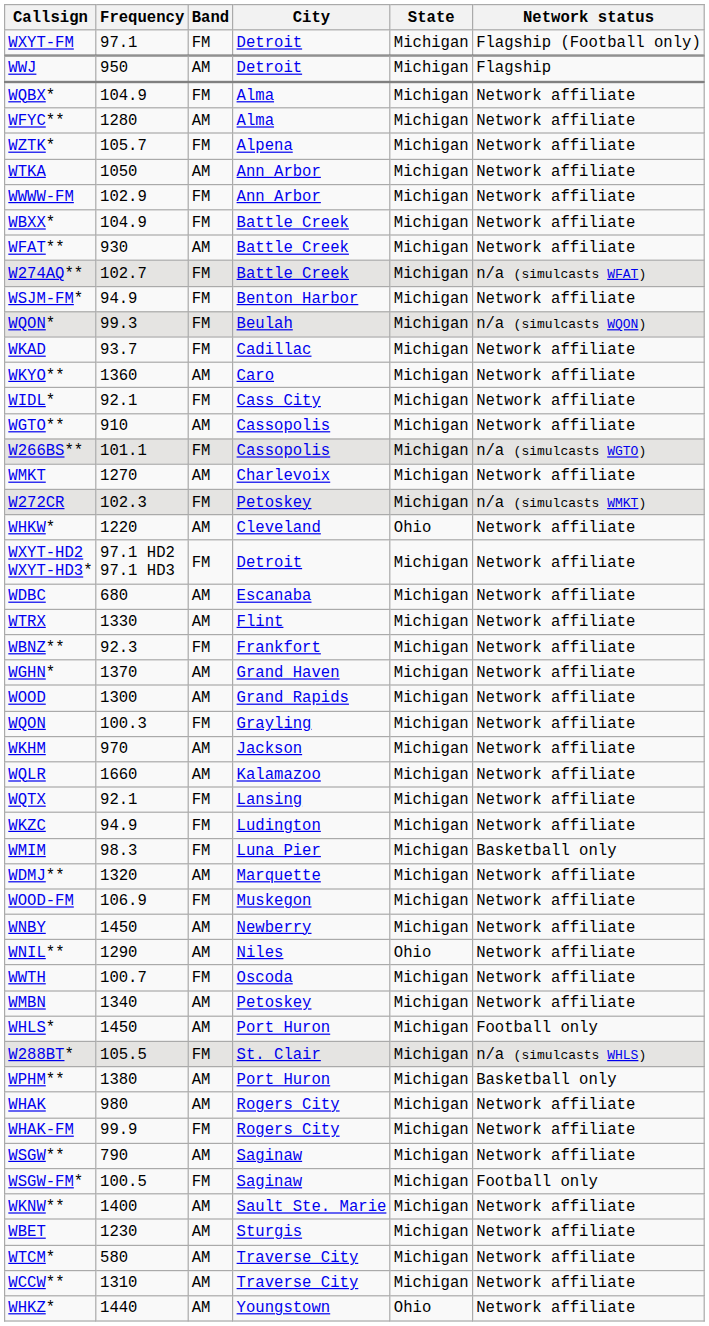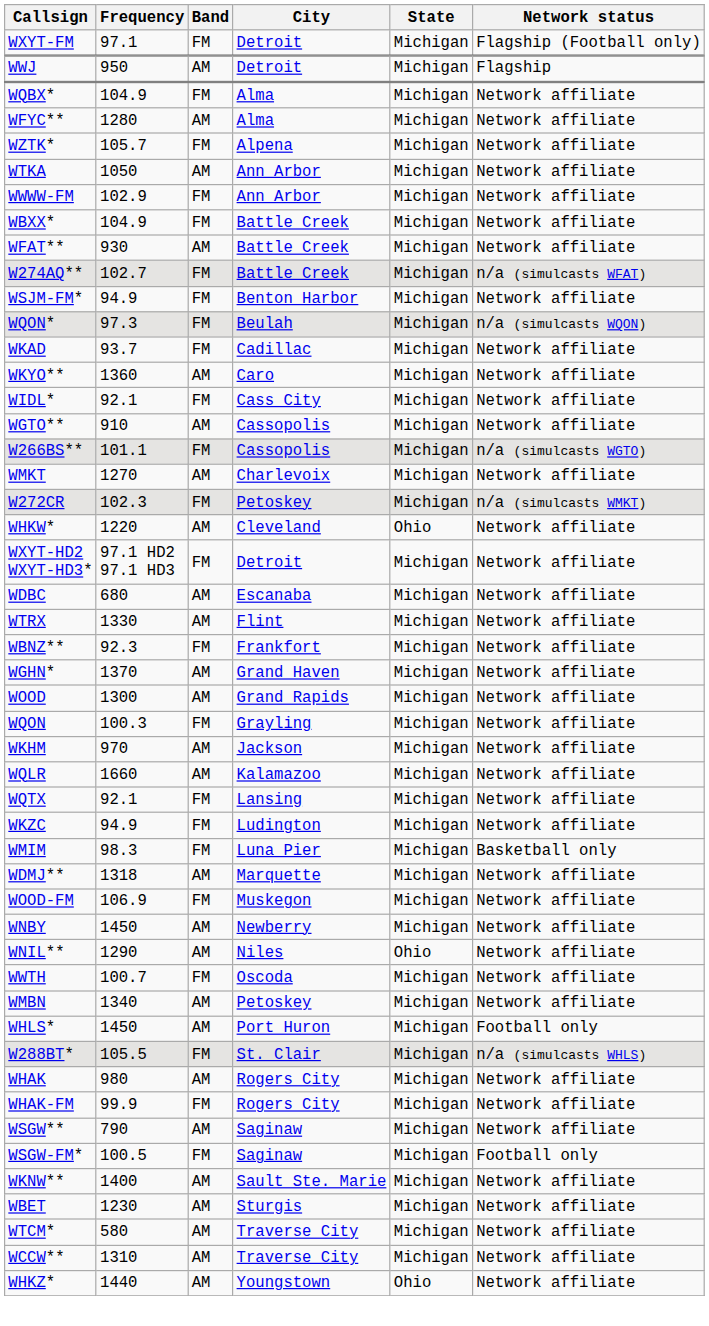 <table class="wikitable sortable">
 <tr>
 <th>Callsign</th>
 <th>Frequency</th>
 <th>Band</th>
 <th>City</th>
 <th style="width:60px">State</th>
 <th>Network status</th>
 </tr>
 <tr style="border-bottom: 2px solid grey">
 <td><a href='#'>WXYT-FM</a></td>
 <td>97.1</td>
 <td>FM</td>
 <td><a href='#'>Detroit</a></td>
 <td>Michigan</td>
 <td>Flagship (Football only)</td>
 </tr>
 <tr>
 </tr>
 <tr style="border-bottom: 2px solid grey">
 <td><a href='#'>WWJ</a></td>
 <td>950</td>
 <td>AM</td>
 <td><a href='#'>Detroit</a></td>
 <td>Michigan</td>
 <td>Flagship</td>
 </tr>
 <tr>
 <td><a href='#'>WQBX</a>*</td>
 <td>104.9</td>
 <td>FM</td>
 <td><a href='#'>Alma</a></td>
 <td>Michigan</td>
 <td>Network affiliate</td>
 </tr>
 <tr>
 <td><a href='#'>WFYC</a>**</td>
 <td>1280</td>
 <td>AM</td>
 <td><a href='#'>Alma</a></td>
 <td>Michigan</td>
 <td>Network affiliate</td>
 </tr>
 <tr>
 <td><a href='#'>WZTK</a>*</td>
 <td>105.7</td>
 <td>FM</td>
 <td><a href='#'>Alpena</a></td>
 <td>Michigan</td>
 <td>Network affiliate</td>
 </tr>
 <tr>
 <td><a href='#'>WTKA</a></td>
 <td>1050</td>
 <td>AM</td>
 <td><a href='#'>Ann Arbor</a></td>
 <td>Michigan</td>
 <td>Network affiliate</td>
 </tr>
 <tr>
 <td><a href='#'>WWWW-FM</a></td>
 <td>102.9</td>
 <td>FM</td>
 <td><a href='#'>Ann Arbor</a></td>
 <td>Michigan</td>
 <td>Network affiliate</td>
 </tr>
 <tr>
 <td><a href='#'>WBXX</a>*</td>
 <td>104.9</td>
 <td>FM</td>
 <td><a href='#'>Battle Creek</a></td>
 <td>Michigan</td>
 <td>Network affiliate</td>
 </tr>
 <tr>
 <td><a href='#'>WFAT</a>**</td>
 <td>930</td>
 <td>AM</td>
 <td><a href='#'>Battle Creek</a></td>
 <td>Michigan</td>
 <td>Network affiliate</td>
 </tr>
 <tr style="background:#E5E4E2">
 <td><a href='#'>W274AQ</a>**</td>
 <td>102.7</td>
 <td>FM</td>
 <td><a href='#'>Battle Creek</a></td>
 <td>Michigan</td>
 <td>n/a <small>(simulcasts <a href='#'>WFAT</a>)</small></td>
 </tr>
 <tr>
 <td><a href='#'>WSJM-FM</a>*</td>
 <td>94.9</td>
 <td>FM</td>
 <td><a href='#'>Benton Harbor</a></td>
 <td>Michigan</td>
 <td>Network affiliate</td>
 </tr>
 <tr style="background:#E5E4E2">
 <td><a href='#'>WQON</a>*</td>
-<td>99.3</td>
+<td>97.3</td>
 <td>FM</td>
 <td><a href='#'>Beulah</a></td>
 <td>Michigan</td>
 <td>n/a <small>(simulcasts <a href='#'>WQON</a>)</small></td>
 </tr>
 <tr>
 <td><a href='#'>WKAD</a></td>
 <td>93.7</td>
 <td>FM</td>
 <td><a href='#'>Cadillac</a></td>
 <td>Michigan</td>
 <td>Network affiliate</td>
 </tr>
 <tr>
 <td><a href='#'>WKYO</a>**</td>
 <td>1360</td>
 <td>AM</td>
 <td><a href='#'>Caro</a></td>
 <td>Michigan</td>
 <td>Network affiliate</td>
 </tr>
 <tr>
 <td><a href='#'>WIDL</a>*</td>
 <td>92.1</td>
 <td>FM</td>
 <td><a href='#'>Cass City</a></td>
 <td>Michigan</td>
 <td>Network affiliate</td>
 </tr>
 <tr>
 <td><a href='#'>WGTO</a>**</td>
 <td>910</td>
 <td>AM</td>
 <td><a href='#'>Cassopolis</a></td>
 <td>Michigan</td>
 <td>Network affiliate</td>
 </tr>
 <tr style="background:#E5E4E2">
 <td><a href='#'>W266BS</a>**</td>
 <td>101.1</td>
 <td>FM</td>
 <td><a href='#'>Cassopolis</a></td>
 <td>Michigan</td>
 <td>n/a <small>(simulcasts <a href='#'>WGTO</a>)</small></td>
 </tr>
 <tr>
 <td><a href='#'>WMKT</a></td>
 <td>1270</td>
 <td>AM</td>
 <td><a href='#'>Charlevoix</a></td>
 <td>Michigan</td>
 <td>Network affiliate</td>
 </tr>
 <tr style="background:#E5E4E2">
 <td><a href='#'>W272CR</a></td>
 <td>102.3</td>
 <td>FM</td>
 <td><a href='#'>Petoskey</a></td>
 <td>Michigan</td>
 <td>n/a <small>(simulcasts <a href='#'>WMKT</a>)</small></td>
 </tr>
 <tr>
 <td><a href='#'>WHKW</a>*</td>
 <td>1220</td>
 <td>AM</td>
 <td><a href='#'>Cleveland</a></td>
 <td>Ohio</td>
 <td>Network affiliate</td>
 </tr>
 <tr>
 <td><a href='#'>WXYT-HD2</a><br><a href='#'>WXYT-HD3</a>*</td>
 <td>97.1 HD2<br>97.1 HD3</td>
 <td>FM</td>
 <td><a href='#'>Detroit</a></td>
 <td>Michigan</td>
 <td>Network affiliate</td>
 </tr>
 <tr>
 <td><a href='#'>WDBC</a></td>
 <td>680</td>
 <td>AM</td>
 <td><a href='#'>Escanaba</a></td>
 <td>Michigan</td>
 <td>Network affiliate</td>
 </tr>
 <tr>
 <td><a href='#'>WTRX</a></td>
 <td>1330</td>
 <td>AM</td>
 <td><a href='#'>Flint</a></td>
 <td>Michigan</td>
 <td>Network affiliate</td>
 </tr>
 <tr>
 <td><a href='#'>WBNZ</a>**</td>
 <td>92.3</td>
 <td>FM</td>
 <td><a href='#'>Frankfort</a></td>
 <td>Michigan</td>
 <td>Network affiliate</td>
 </tr>
 <tr>
 <td><a href='#'>WGHN</a>*</td>
 <td>1370</td>
 <td>AM</td>
 <td><a href='#'>Grand Haven</a></td>
 <td>Michigan</td>
 <td>Network affiliate</td>
 </tr>
 <tr>
 <td><a href='#'>WOOD</a></td>
 <td>1300</td>
 <td>AM</td>
 <td><a href='#'>Grand Rapids</a></td>
 <td>Michigan</td>
 <td>Network affiliate</td>
 </tr>
 <tr>
 <td><a href='#'>WQON</a></td>
 <td>100.3</td>
 <td>FM</td>
 <td><a href='#'>Grayling</a></td>
 <td>Michigan</td>
 <td>Network affiliate</td>
 </tr>
 <tr>
 <td><a href='#'>WKHM</a></td>
 <td>970</td>
 <td>AM</td>
 <td><a href='#'>Jackson</a></td>
 <td>Michigan</td>
 <td>Network affiliate</td>
 </tr>
 <tr>
 <td><a href='#'>WQLR</a></td>
 <td>1660</td>
 <td>AM</td>
 <td><a href='#'>Kalamazoo</a></td>
 <td>Michigan</td>
 <td>Network affiliate</td>
 </tr>
 <tr>
 <td><a href='#'>WQTX</a></td>
 <td>92.1</td>
 <td>FM</td>
 <td><a href='#'>Lansing</a></td>
 <td>Michigan</td>
 <td>Network affiliate</td>
 </tr>
 <tr>
 <td><a href='#'>WKZC</a></td>
 <td>94.9</td>
 <td>FM</td>
 <td><a href='#'>Ludington</a></td>
 <td>Michigan</td>
 <td>Network affiliate</td>
 </tr>
 <tr>
 <td><a href='#'>WMIM</a></td>
 <td>98.3</td>
 <td>FM</td>
 <td><a href='#'>Luna Pier</a></td>
 <td>Michigan</td>
 <td>Basketball only</td>
 </tr>
 <tr>
 <td><a href='#'>WDMJ</a>**</td>
-<td>1320</td>
+<td>1318</td>
 <td>AM</td>
 <td><a href='#'>Marquette</a></td>
 <td>Michigan</td>
 <td>Network affiliate</td>
 </tr>
 <tr>
 <td><a href='#'>WOOD-FM</a></td>
 <td>106.9</td>
 <td>FM</td>
 <td><a href='#'>Muskegon</a></td>
 <td>Michigan</td>
 <td>Network affiliate</td>
 </tr>
 <tr>
 <td><a href='#'>WNBY</a></td>
 <td>1450</td>
 <td>AM</td>
 <td><a href='#'>Newberry</a></td>
 <td>Michigan</td>
 <td>Network affiliate</td>
 </tr>
 <tr>
 <td><a href='#'>WNIL</a>**</td>
 <td>1290</td>
 <td>AM</td>
 <td><a href='#'>Niles</a></td>
 <td>Ohio</td>
 <td>Network affiliate</td>
 </tr>
 <tr>
 <td><a href='#'>WWTH</a></td>
 <td>100.7</td>
 <td>FM</td>
 <td><a href='#'>Oscoda</a></td>
 <td>Michigan</td>
 <td>Network affiliate</td>
 </tr>
 <tr>
 <td><a href='#'>WMBN</a></td>
 <td>1340</td>
 <td>AM</td>
 <td><a href='#'>Petoskey</a></td>
 <td>Michigan</td>
 <td>Network affiliate</td>
 </tr>
 <tr>
 <td><a href='#'>WHLS</a>*</td>
 <td>1450</td>
 <td>AM</td>
 <td><a href='#'>Port Huron</a></td>
 <td>Michigan</td>
 <td>Football only</td>
 </tr>
 <tr style="background:#E5E4E2">
 <td><a href='#'>W288BT</a>*</td>
 <td>105.5</td>
 <td>FM</td>
 <td><a href='#'>St. Clair</a></td>
 <td>Michigan</td>
 <td>n/a <small>(simulcasts <a href='#'>WHLS</a>)</small></td>
-</tr>
-<tr>
-<td><a href='#'>WPHM</a>**</td>
-<td>1380</td>
-<td>AM</td>
-<td><a href='#'>Port Huron</a></td>
-<td>Michigan</td>
-<td>Basketball only</td>
 </tr>
 <tr>
 <td><a href='#'>WHAK</a></td>
 <td>980</td>
 <td>AM</td>
 <td><a href='#'>Rogers City</a></td>
 <td>Michigan</td>
 <td>Network affiliate</td>
 </tr>
 <tr>
 <td><a href='#'>WHAK-FM</a></td>
 <td>99.9</td>
 <td>FM</td>
 <td><a href='#'>Rogers City</a></td>
 <td>Michigan</td>
 <td>Network affiliate</td>
 </tr>
 <tr>
 <td><a href='#'>WSGW</a>**</td>
 <td>790</td>
 <td>AM</td>
 <td><a href='#'>Saginaw</a></td>
 <td>Michigan</td>
 <td>Network affiliate</td>
 </tr>
 <tr>
 <td><a href='#'>WSGW-FM</a>*</td>
 <td>100.5</td>
 <td>FM</td>
 <td><a href='#'>Saginaw</a></td>
 <td>Michigan</td>
 <td>Football only</td>
 </tr>
 <tr>
 <td><a href='#'>WKNW</a>**</td>
 <td>1400</td>
 <td>AM</td>
 <td><a href='#'>Sault Ste. Marie</a></td>
 <td>Michigan</td>
 <td>Network affiliate</td>
 </tr>
 <tr>
 <td><a href='#'>WBET</a></td>
 <td>1230</td>
 <td>AM</td>
 <td><a href='#'>Sturgis</a></td>
 <td>Michigan</td>
 <td>Network affiliate</td>
 </tr>
 <tr>
 <td><a href='#'>WTCM</a>*</td>
 <td>580</td>
 <td>AM</td>
 <td><a href='#'>Traverse City</a></td>
 <td>Michigan</td>
 <td>Network affiliate</td>
 </tr>
 <tr>
 <td><a href='#'>WCCW</a>**</td>
 <td>1310</td>
 <td>AM</td>
 <td><a href='#'>Traverse City</a></td>
 <td>Michigan</td>
 <td>Network affiliate</td>
 </tr>
 <tr>
 <td><a href='#'>WHKZ</a>*</td>
 <td>1440</td>
 <td>AM</td>
 <td><a href='#'>Youngstown</a></td>
 <td>Ohio</td>
 <td>Network affiliate</td>
 </tr>
 </table>
